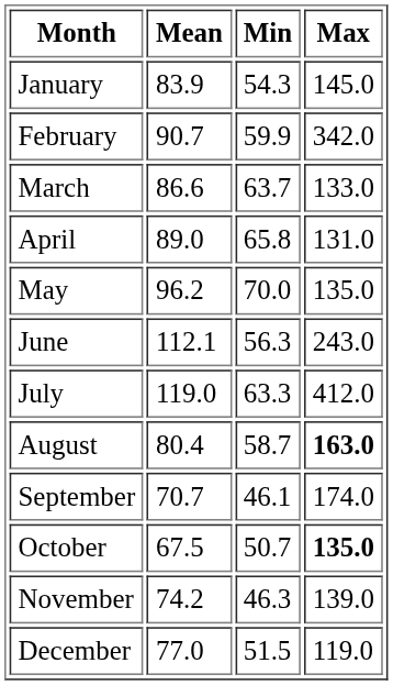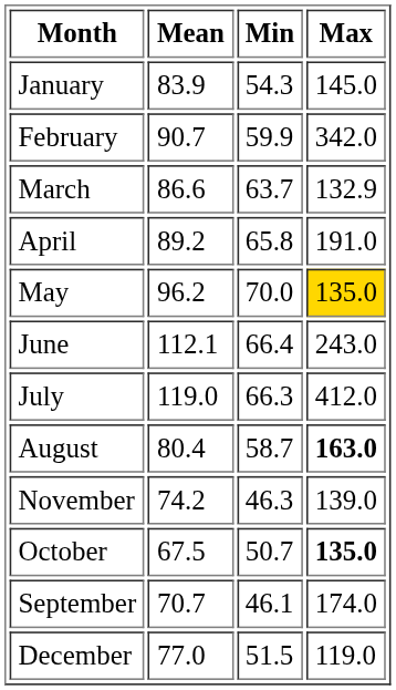 <table border="1" cellpadding="4">
 <tr>
 <th>Month</th>
 <th>Mean</th>
 <th>Min</th>
 <th>Max</th>
 </tr>
 <tr>
 <td>January</td>
 <td>83.9</td>
 <td>54.3</td>
 <td>145.0</td>
 </tr>
 <tr>
 <td>February</td>
 <td>90.7</td>
 <td>59.9</td>
 <td>342.0</td>
 </tr>
 <tr>
 <td>March</td>
 <td>86.6</td>
 <td>63.7</td>
-<td>133.0</td>
+<td>132.9</td>
 </tr>
 <tr>
 <td>April</td>
-<td>89.0</td>
+<td>89.2</td>
 <td>65.8</td>
-<td>131.0</td>
+<td>191.0</td>
 </tr>
 <tr>
 <td>May</td>
 <td>96.2</td>
 <td>70.0</td>
-<td>135.0</td>
+<td style="background: gold;">135.0</td>
 </tr>
 <tr>
 <td>June</td>
 <td>112.1</td>
-<td>56.3</td>
+<td>66.4</td>
 <td>243.0</td>
 </tr>
 <tr>
 <td>July</td>
 <td>119.0</td>
-<td>63.3</td>
+<td>66.3</td>
 <td>412.0</td>
 </tr>
 <tr>
 <td>August</td>
 <td>80.4</td>
 <td>58.7</td>
 <td><strong>163.0</strong></td>
 </tr>
 <tr>
-<td>September</td>
-<td>70.7</td>
-<td>46.1</td>
-<td>174.0</td>
+<td>November</td>
+<td>74.2</td>
+<td>46.3</td>
+<td>139.0</td>
 </tr>
 <tr>
 <td>October</td>
 <td>67.5</td>
 <td>50.7</td>
 <td><strong>135.0</strong></td>
 </tr>
 <tr>
-<td>November</td>
-<td>74.2</td>
-<td>46.3</td>
-<td>139.0</td>
+<td>September</td>
+<td>70.7</td>
+<td>46.1</td>
+<td>174.0</td>
 </tr>
 <tr>
 <td>December</td>
 <td>77.0</td>
 <td>51.5</td>
 <td>119.0</td>
 </tr>
 </table>
